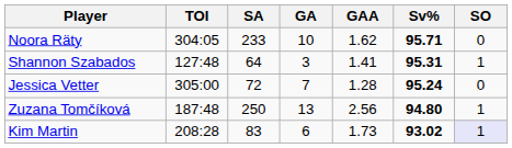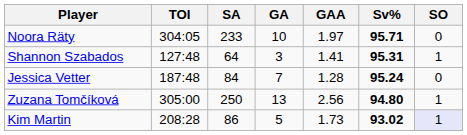 <table class="wikitable sortable" style="text-align:center;">
 <tr>
 <th width="170px">Player</th>
 <th width="60px">TOI</th>
 <th width="50px">SA</th>
 <th width="50px">GA</th>
 <th width="60px">GAA</th>
 <th width="60px">Sv%</th>
 <th width="50px">SO</th>
 </tr>
 <tr>
 <td style="text-align:left;"> <a href='#'>Noora Räty</a></td>
 <td>304:05</td>
 <td>233</td>
 <td>10</td>
-<td>1.62</td>
+<td>1.97</td>
 <td><strong>95.71</strong></td>
 <td>0</td>
 </tr>
 <tr>
 <td style="text-align:left;"> <a href='#'>Shannon Szabados</a></td>
 <td>127:48</td>
 <td>64</td>
 <td>3</td>
 <td>1.41</td>
 <td><strong>95.31</strong></td>
 <td>1</td>
 </tr>
 <tr>
 <td style="text-align:left;"> <a href='#'>Jessica Vetter</a></td>
-<td>305:00</td>
-<td>72</td>
+<td>187:48</td>
+<td>84</td>
 <td>7</td>
 <td>1.28</td>
 <td><strong>95.24</strong></td>
 <td>0</td>
 </tr>
 <tr>
 <td style="text-align:left;"> <a href='#'>Zuzana Tomčíková</a></td>
-<td>187:48</td>
+<td>305:00</td>
 <td>250</td>
 <td>13</td>
 <td>2.56</td>
 <td><strong>94.80</strong></td>
 <td>1</td>
 </tr>
 <tr>
 <td style="text-align:left;"> <a href='#'>Kim Martin</a></td>
 <td>208:28</td>
-<td>83</td>
-<td>6</td>
+<td>86</td>
+<td>5</td>
 <td>1.73</td>
 <td><strong>93.02</strong></td>
 <td style="background: lavender;">1</td>
 </tr>
 </table>
